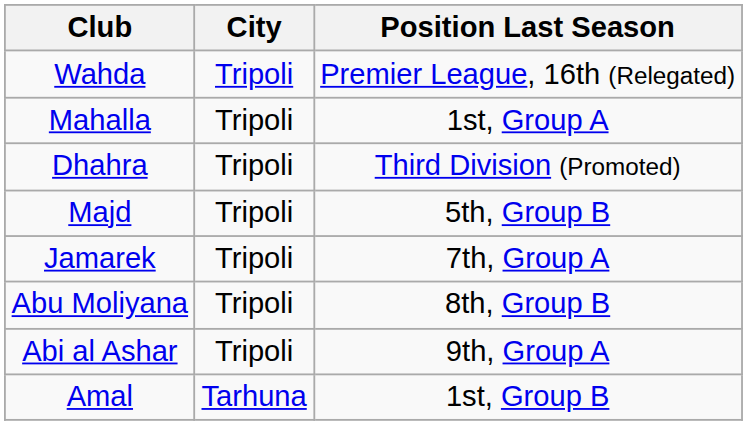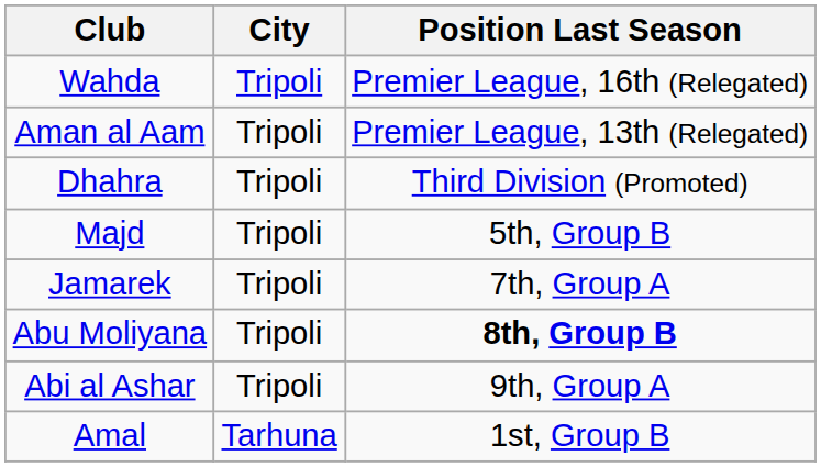 <table class="wikitable" style="text-align: center;">
 <tr>
 <th>Club</th>
 <th>City</th>
 <th>Position Last Season</th>
 </tr>
 <tr>
 <td><a href='#'>Wahda</a></td>
 <td><a href='#'>Tripoli</a></td>
 <td><a href='#'>Premier League</a>, 16th <small>(Relegated)</small></td>
 </tr>
 <tr>
-<td><a href='#'>Mahalla</a></td>
+<td><a href='#'>Aman al Aam</a></td>
 <td>Tripoli</td>
-<td>1st, <a href='#'>Group A</a></td>
+<td><a href='#'>Premier League</a>, 13th <small>(Relegated)</small></td>
 </tr>
 <tr>
 <td><a href='#'>Dhahra</a></td>
 <td>Tripoli</td>
 <td><a href='#'>Third Division</a> <small>(Promoted)</small></td>
 </tr>
 <tr>
 <td><a href='#'>Majd</a></td>
 <td>Tripoli</td>
 <td>5th, <a href='#'>Group B</a></td>
 </tr>
 <tr>
 <td><a href='#'>Jamarek</a></td>
 <td>Tripoli</td>
 <td>7th, <a href='#'>Group A</a></td>
 </tr>
 <tr>
 <td><a href='#'>Abu Moliyana</a></td>
 <td>Tripoli</td>
-<td>8th, <a href='#'>Group B</a></td>
+<td><strong>8th, <a href='#'>Group B</a></strong></td>
 </tr>
 <tr>
 <td><a href='#'>Abi al Ashar</a></td>
 <td>Tripoli</td>
 <td>9th, <a href='#'>Group A</a></td>
 </tr>
 <tr>
 <td><a href='#'>Amal</a></td>
 <td><a href='#'>Tarhuna</a></td>
 <td>1st, <a href='#'>Group B</a></td>
 </tr>
 </table>
